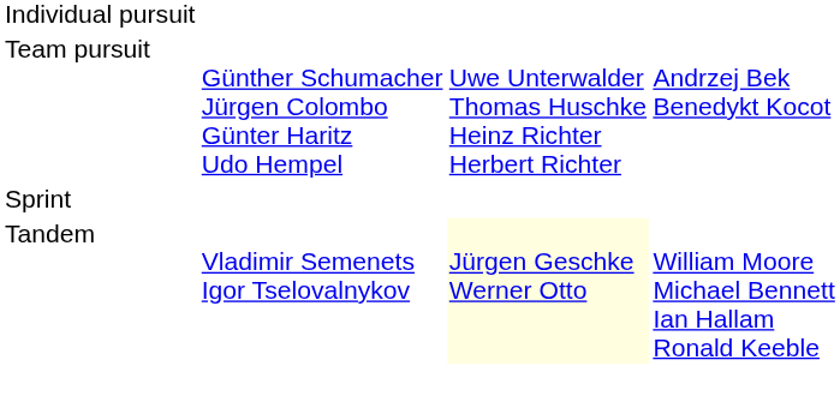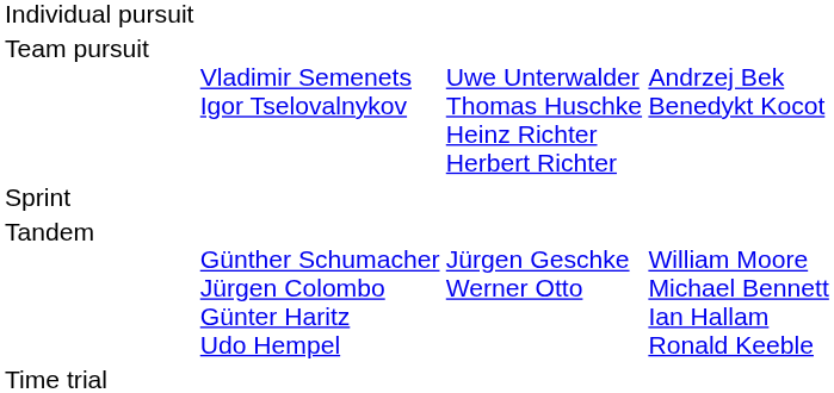 <table>
 <tr>
 <td>Individual pursuit<br></td>
 <td></td>
 <td></td>
 <td></td>
 </tr>
 <tr valign="top">
 <td>Team pursuit<br></td>
-<td><br><a href='#'>Günther Schumacher</a><br><a href='#'>Jürgen Colombo</a><br><a href='#'>Günter Haritz</a><br><a href='#'>Udo Hempel</a></td>
+<td><br><a href='#'>Vladimir Semenets</a><br><a href='#'>Igor Tselovalnykov</a></td>
 <td><br><a href='#'>Uwe Unterwalder</a><br><a href='#'>Thomas Huschke</a><br><a href='#'>Heinz Richter</a><br><a href='#'>Herbert Richter</a></td>
 <td><br><a href='#'>Andrzej Bek</a><br><a href='#'>Benedykt Kocot</a></td>
 </tr>
 <tr>
 <td>Sprint<br></td>
 <td></td>
 <td></td>
 <td></td>
 </tr>
 <tr valign="top">
 <td>Tandem<br></td>
-<td><br><a href='#'>Vladimir Semenets</a><br><a href='#'>Igor Tselovalnykov</a></td>
-<td style="background: lightyellow;"><br><a href='#'>Jürgen Geschke</a><br><a href='#'>Werner Otto</a></td>
+<td><br><a href='#'>Günther Schumacher</a><br><a href='#'>Jürgen Colombo</a><br><a href='#'>Günter Haritz</a><br><a href='#'>Udo Hempel</a></td>
+<td><br><a href='#'>Jürgen Geschke</a><br><a href='#'>Werner Otto</a></td>
 <td><br><a href='#'>William Moore</a><br><a href='#'>Michael Bennett</a><br><a href='#'>Ian Hallam</a><br><a href='#'>Ronald Keeble</a></td>
 </tr>
+<tr>
+<td>Time trial<br></td>
+<td></td>
+<td></td>
+<td></td>
+</tr>
 </table>
